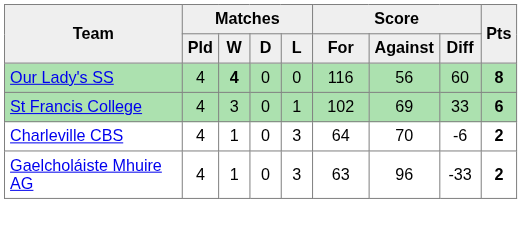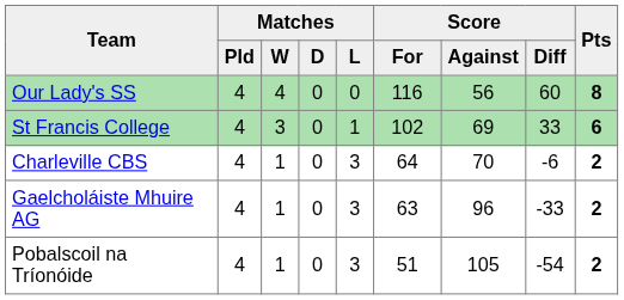 <table style=border-collapse:collapse border=1 cellspacing=0 cellpadding=5>
 <tr align=center bgcolor=#efefef>
 <th rowspan=2 width=165>Team</th>
 <th colspan=4>Matches</th>
 <th colspan=3>Score</th>
 <th rowspan=2width=20>Pts</th>
 </tr>
 <tr align=center bgcolor=#efefef>
 <th width=20>Pld</th>
 <th width=20>W</th>
 <th width=20>D</th>
 <th width=20>L</th>
 <th width=45>For</th>
 <th width=45>Against</th>
 <th width=30>Diff</th>
 </tr>
 <tr align=center style="background:#ACE1AF;">
 <td style="text-align:left;"><a href='#'>Our Lady's SS</a></td>
 <td>4</td>
-<td><strong>4</strong></td>
+<td>4</td>
 <td>0</td>
 <td>0</td>
 <td>116</td>
 <td>56</td>
 <td>60</td>
 <td><strong>8</strong></td>
 </tr>
 <tr align=center style="background:#ACE1AF;">
 <td style="text-align:left;"><a href='#'>St Francis College</a></td>
 <td>4</td>
 <td>3</td>
 <td>0</td>
 <td>1</td>
 <td>102</td>
 <td>69</td>
 <td>33</td>
 <td><strong>6</strong></td>
 </tr>
 <tr align=center>
 <td style="text-align:left;"><a href='#'>Charleville CBS</a></td>
 <td>4</td>
 <td>1</td>
 <td>0</td>
 <td>3</td>
 <td>64</td>
 <td>70</td>
 <td>-6</td>
 <td><strong>2</strong></td>
 </tr>
 <tr align=center>
 <td style="text-align:left;"><a href='#'>Gaelcholáiste Mhuire AG</a></td>
 <td>4</td>
 <td>1</td>
 <td>0</td>
 <td>3</td>
 <td>63</td>
 <td>96</td>
 <td>-33</td>
 <td><strong>2</strong></td>
 </tr>
+<tr align=center>
+<td style="text-align:left;">Pobalscoil na Tríonóide</td>
+<td>4</td>
+<td>1</td>
+<td>0</td>
+<td>3</td>
+<td>51</td>
+<td>105</td>
+<td>-54</td>
+<td><strong>2</strong></td>
+</tr>
 </table>
